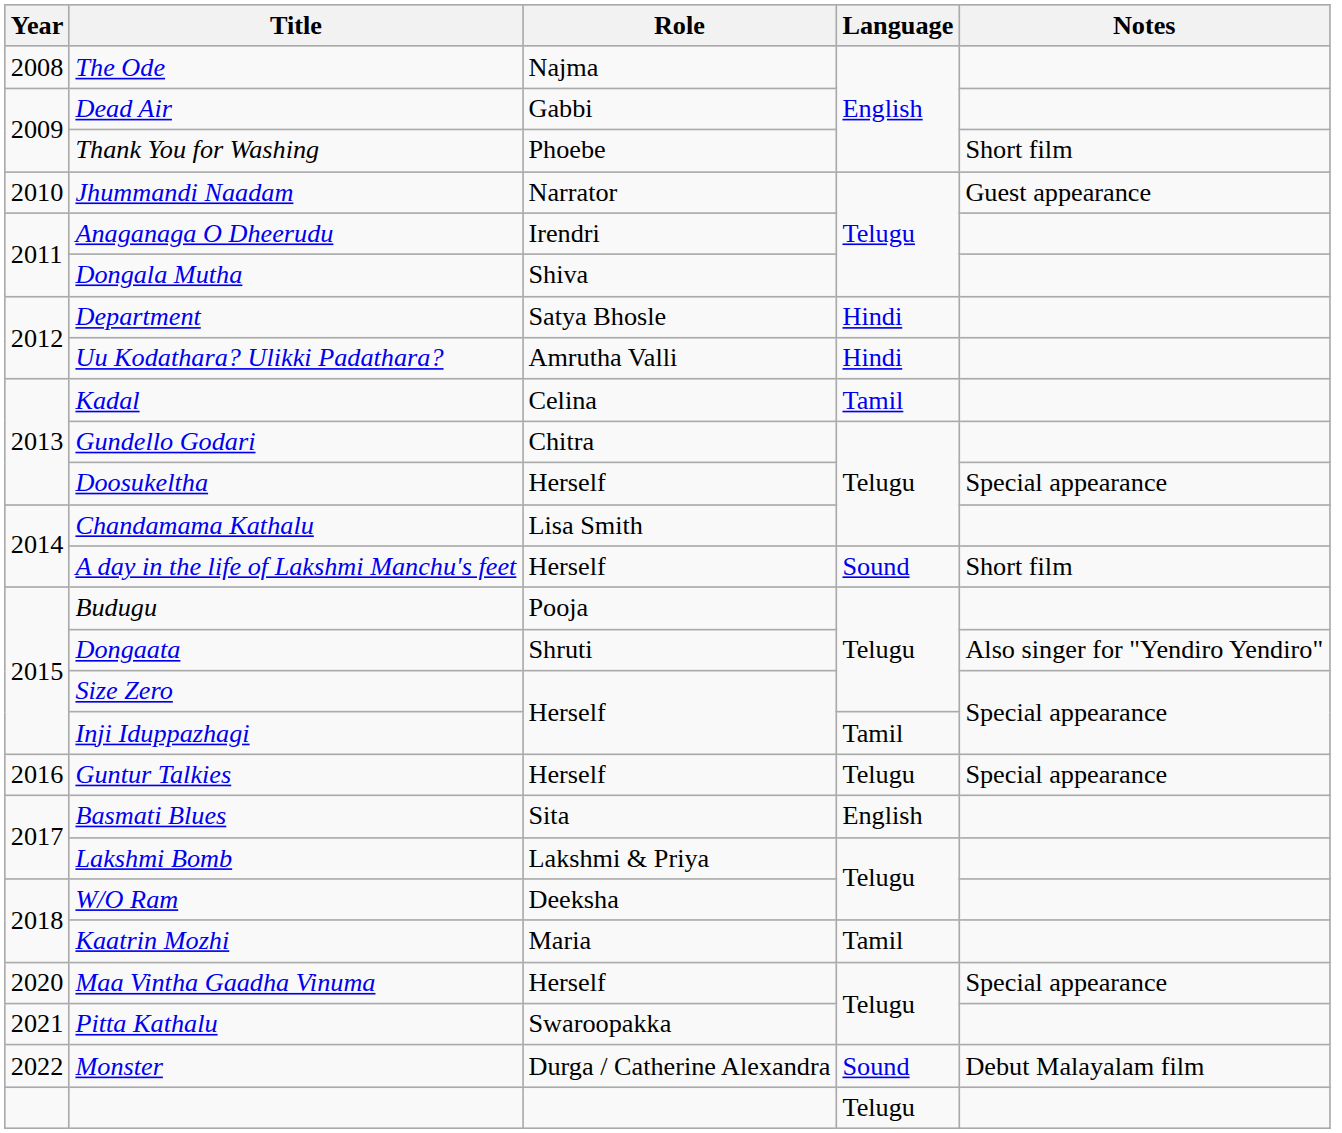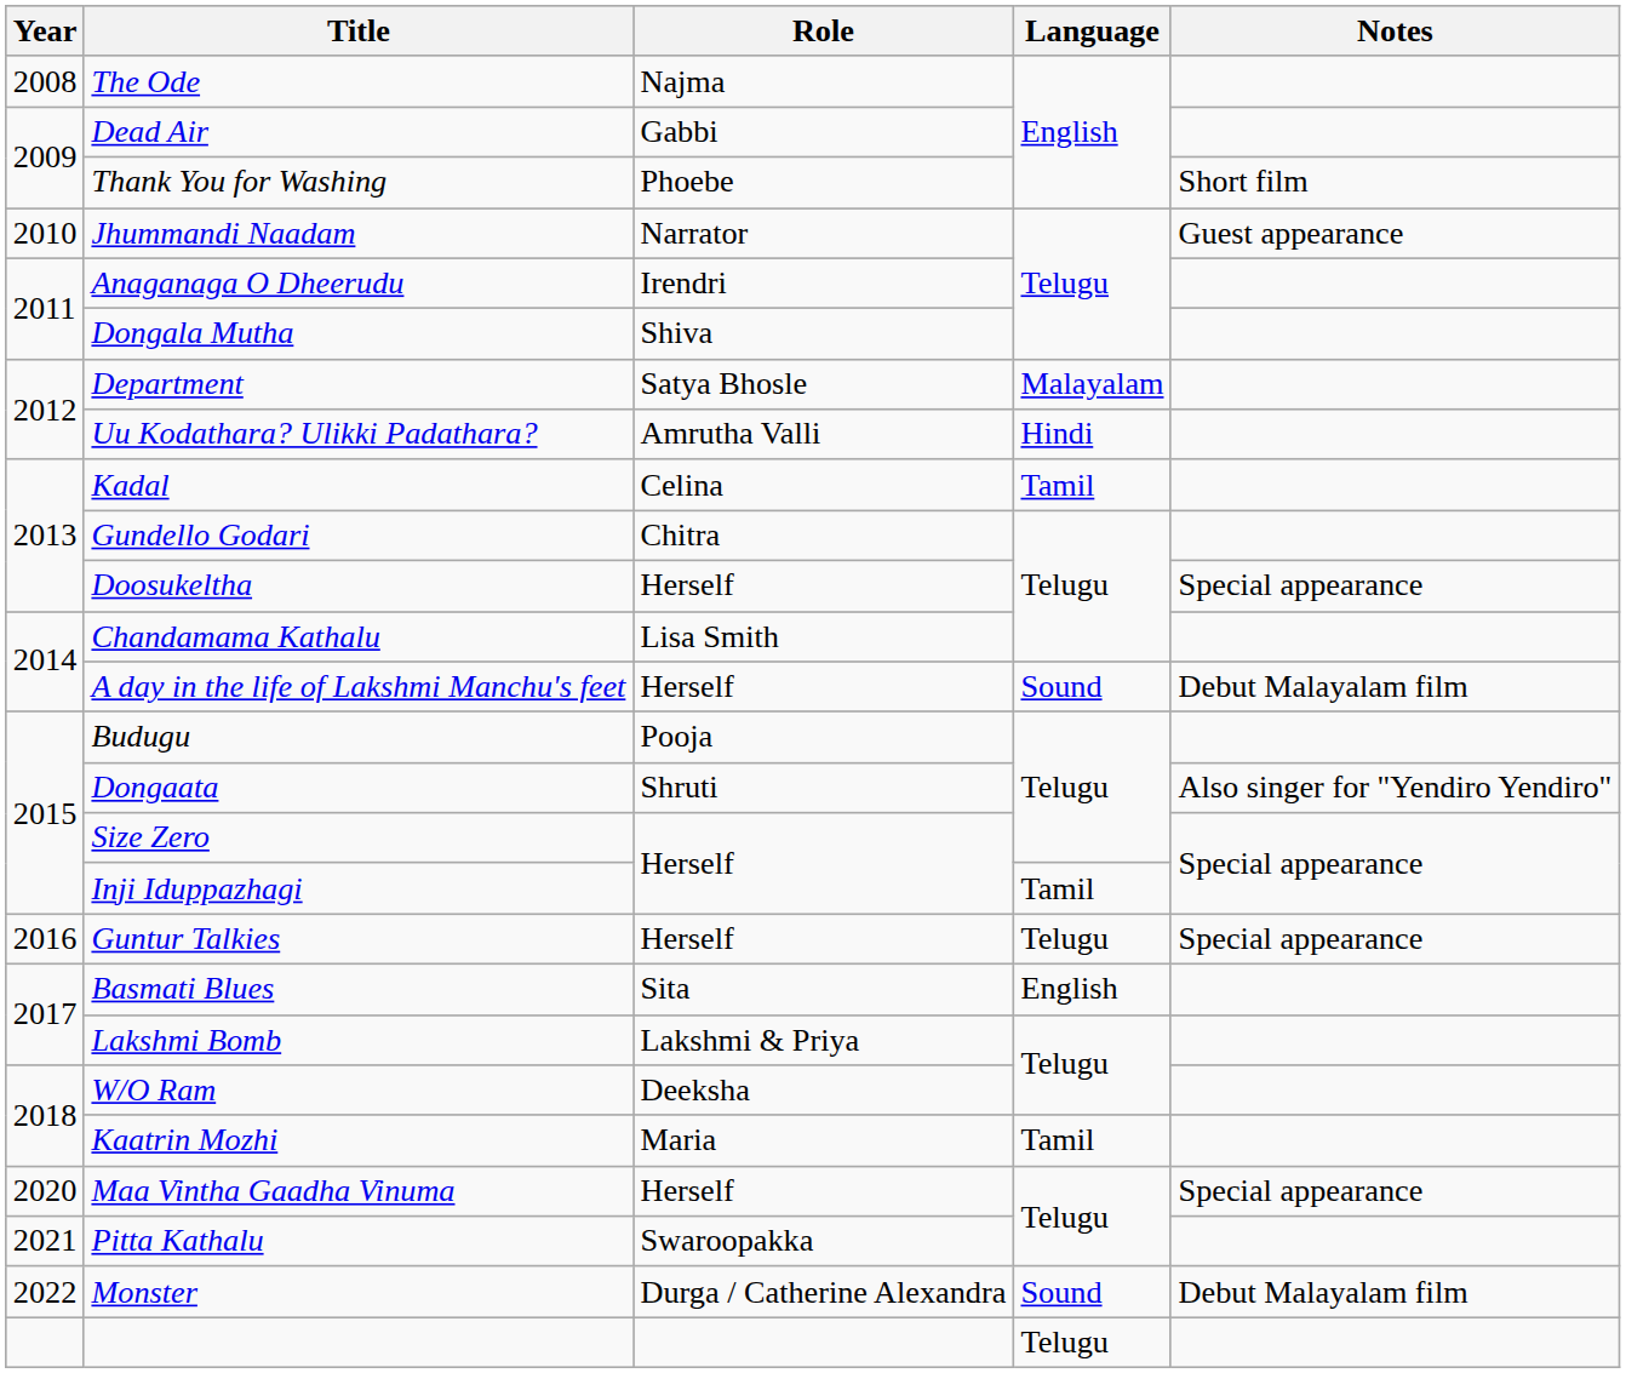 <table class="wikitable sortable plainrowheaders">
 <tr>
 <th>Year</th>
 <th>Title</th>
 <th>Role</th>
 <th>Language</th>
 <th class="unsortable">Notes</th>
 </tr>
 <tr>
 <td>2008</td>
 <td><em><a href='#'>The Ode</a></em></td>
 <td>Najma</td>
 <td rowspan="3"><a href='#'>English</a></td>
 <td></td>
 </tr>
 <tr>
 <td rowspan="2">2009</td>
 <td><em><a href='#'>Dead Air</a></em></td>
 <td>Gabbi</td>
 <td></td>
 </tr>
 <tr>
 <td><em>Thank You for Washing</em></td>
 <td>Phoebe</td>
 <td>Short film</td>
 </tr>
 <tr>
 <td>2010</td>
 <td><em><a href='#'>Jhummandi Naadam</a></em></td>
 <td>Narrator</td>
 <td rowspan="3"><a href='#'>Telugu</a></td>
 <td>Guest appearance</td>
 </tr>
 <tr>
 <td rowspan="2">2011</td>
 <td><em><a href='#'>Anaganaga O Dheerudu</a></em></td>
 <td>Irendri</td>
 <td></td>
 </tr>
 <tr>
 <td><em><a href='#'>Dongala Mutha</a></em></td>
 <td>Shiva</td>
 <td></td>
 </tr>
 <tr>
 <td rowspan="2">2012</td>
 <td><em><a href='#'>Department</a></em></td>
 <td>Satya Bhosle</td>
-<td><a href='#'>Hindi</a></td>
+<td><a href='#'>Malayalam</a></td>
 <td></td>
 </tr>
 <tr>
 <td><em><a href='#'>Uu Kodathara? Ulikki Padathara?</a></em></td>
 <td>Amrutha Valli</td>
 <td><a href='#'>Hindi</a></td>
 <td></td>
 </tr>
 <tr>
 <td rowspan="3">2013</td>
 <td><em><a href='#'>Kadal</a></em></td>
 <td>Celina</td>
 <td><a href='#'>Tamil</a></td>
 <td></td>
 </tr>
 <tr>
 <td><em><a href='#'>Gundello Godari</a></em></td>
 <td>Chitra</td>
 <td rowspan="3">Telugu</td>
 <td></td>
 </tr>
 <tr>
 <td><em><a href='#'>Doosukeltha</a></em></td>
 <td>Herself</td>
 <td>Special appearance</td>
 </tr>
 <tr>
 <td rowspan="2">2014</td>
 <td><em><a href='#'>Chandamama Kathalu</a></em></td>
 <td>Lisa Smith</td>
 <td></td>
 </tr>
 <tr>
 <td><em><a href='#'>A day in the life of Lakshmi Manchu's feet</a></em></td>
 <td>Herself</td>
 <td><a href='#'>Sound</a></td>
-<td>Short film</td>
+<td>Debut Malayalam film</td>
 </tr>
 <tr>
 <td rowspan="4">2015</td>
 <td><em>Budugu</em></td>
 <td>Pooja</td>
 <td rowspan="3">Telugu</td>
 <td></td>
 </tr>
 <tr>
 <td><em><a href='#'>Dongaata</a></em></td>
 <td>Shruti</td>
 <td>Also singer for "Yendiro Yendiro"</td>
 </tr>
 <tr>
 <td><em><a href='#'>Size Zero</a></em></td>
 <td rowspan="2">Herself</td>
 <td rowspan="2">Special appearance</td>
 </tr>
 <tr>
 <td><em><a href='#'>Inji Iduppazhagi</a></em></td>
 <td>Tamil</td>
 </tr>
 <tr>
 <td>2016</td>
 <td><em><a href='#'>Guntur Talkies</a></em></td>
 <td>Herself</td>
 <td>Telugu</td>
 <td>Special appearance</td>
 </tr>
 <tr>
 <td rowspan="2">2017</td>
 <td><em><a href='#'>Basmati Blues</a></em></td>
 <td>Sita</td>
 <td>English</td>
 <td></td>
 </tr>
 <tr>
 <td><em><a href='#'>Lakshmi Bomb</a></em></td>
 <td>Lakshmi & Priya</td>
 <td rowspan="2">Telugu</td>
 <td></td>
 </tr>
 <tr>
 <td rowspan="2">2018</td>
 <td><em><a href='#'>W/O Ram</a></em></td>
 <td>Deeksha</td>
 <td></td>
 </tr>
 <tr>
 <td><em><a href='#'>Kaatrin Mozhi </a></em></td>
 <td>Maria</td>
 <td>Tamil</td>
 <td></td>
 </tr>
 <tr>
 <td>2020</td>
 <td><em><a href='#'>Maa Vintha Gaadha Vinuma</a></em></td>
 <td>Herself</td>
 <td rowspan="2">Telugu</td>
 <td>Special appearance</td>
 </tr>
 <tr>
 <td>2021</td>
 <td><em><a href='#'>Pitta Kathalu</a></em></td>
 <td>Swaroopakka</td>
 <td></td>
 </tr>
 <tr>
 <td>2022</td>
 <td><em><a href='#'>Monster</a></em></td>
 <td>Durga / Catherine Alexandra</td>
 <td><a href='#'>Sound</a></td>
 <td>Debut Malayalam film</td>
 </tr>
 <tr>
 <td></td>
 <td></td>
 <td></td>
 <td>Telugu</td>
 <td></td>
 </tr>
 </table>
